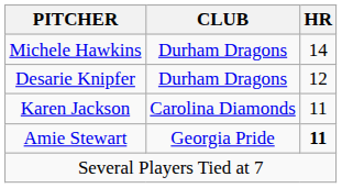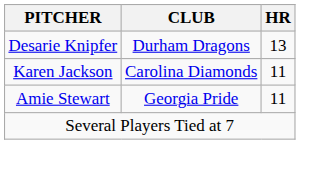 <table class="wikitable" style="text-align:center;">
 <tr>
 <th>PITCHER</th>
 <th>CLUB</th>
 <th>HR</th>
 </tr>
 <tr>
-<td><a href='#'>Michele Hawkins</a></td>
-<td><a href='#'>Durham Dragons</a></td>
-<td>14</td>
-</tr>
-<tr>
 <td><a href='#'>Desarie Knipfer</a></td>
 <td><a href='#'>Durham Dragons</a></td>
-<td>12</td>
+<td>13</td>
 </tr>
 <tr>
 <td><a href='#'>Karen Jackson</a></td>
 <td><a href='#'>Carolina Diamonds</a></td>
 <td>11</td>
 </tr>
 <tr>
 <td><a href='#'>Amie Stewart</a></td>
 <td><a href='#'>Georgia Pride</a></td>
-<td><strong>11</strong></td>
+<td>11</td>
 </tr>
 <tr>
 <td colspan=3>Several Players Tied at 7</td>
 </tr>
 </table>
